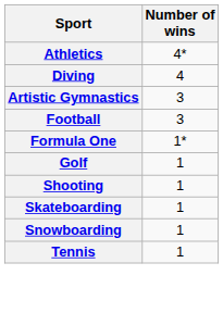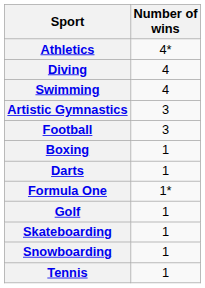 <table class="wikitable plainrowheaders sortable">
 <tr>
 <th scope=col>Sport</th>
 <th scope=col>Number of<br>wins</th>
 </tr>
 <tr>
 <th scope=row><a href='#'>Athletics</a></th>
 <td align=center>4*</td>
 </tr>
 <tr>
 <th scope=row><a href='#'>Diving</a></th>
 <td align=center>4</td>
 </tr>
 <tr>
+<th scope=row><a href='#'>Swimming</a></th>
+<td align=center>4</td>
+</tr>
+<tr>
 <th scope=row><a href='#'>Artistic Gymnastics</a></th>
 <td align=center>3</td>
 </tr>
 <tr>
 <th scope=row><a href='#'>Football</a></th>
 <td align=center>3</td>
 </tr>
 <tr>
+<th scope=row><a href='#'>Boxing</a></th>
+<td align=center>1</td>
+</tr>
+<tr>
+<th scope=row><a href='#'>Darts</a></th>
+<td align=center>1</td>
+</tr>
+<tr>
 <th scope=row><a href='#'>Formula One</a></th>
 <td align=center>1*</td>
 </tr>
 <tr>
 <th scope=row><a href='#'>Golf</a></th>
-<td align=center>1</td>
-</tr>
-<tr>
-<th scope=row><a href='#'>Shooting</a></th>
 <td align=center>1</td>
 </tr>
 <tr>
 <th scope=row><a href='#'>Skateboarding</a></th>
 <td align=center>1</td>
 </tr>
 <tr>
 <th scope=row><a href='#'>Snowboarding</a></th>
 <td align=center>1</td>
 </tr>
 <tr>
 <th scope=row><a href='#'>Tennis</a></th>
 <td align=center>1</td>
 </tr>
 </table>
